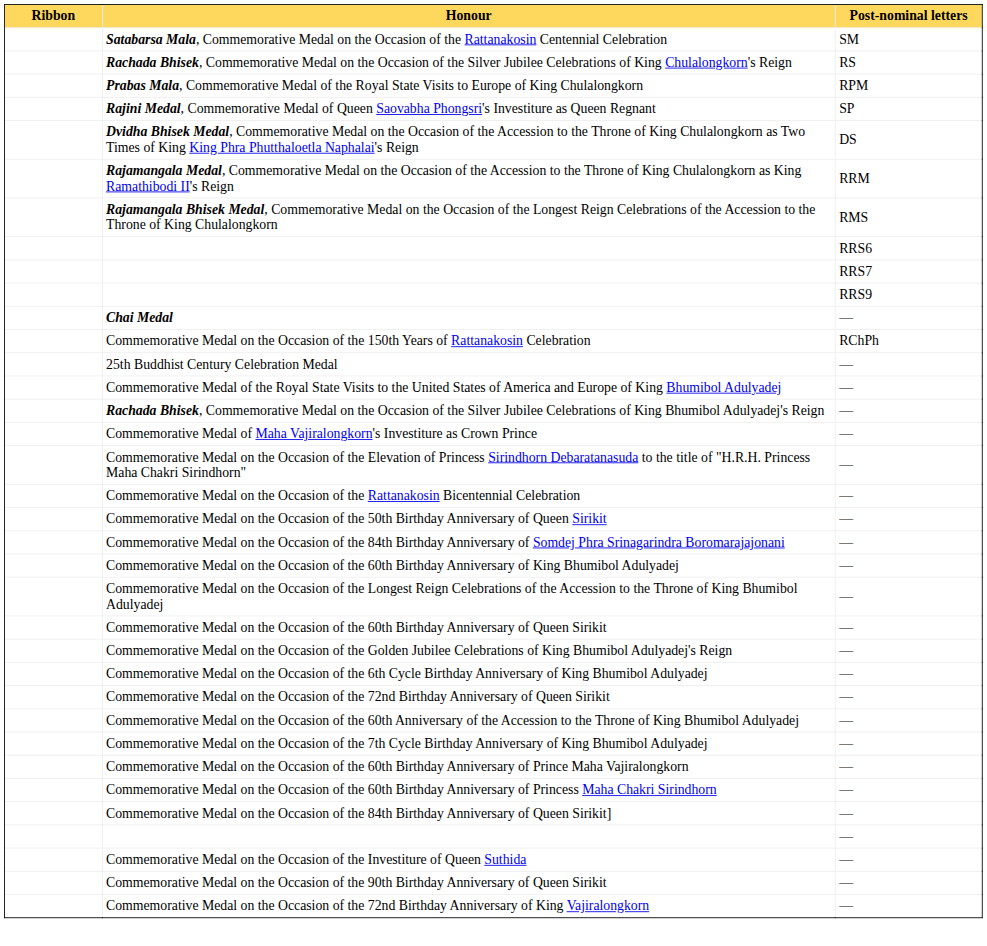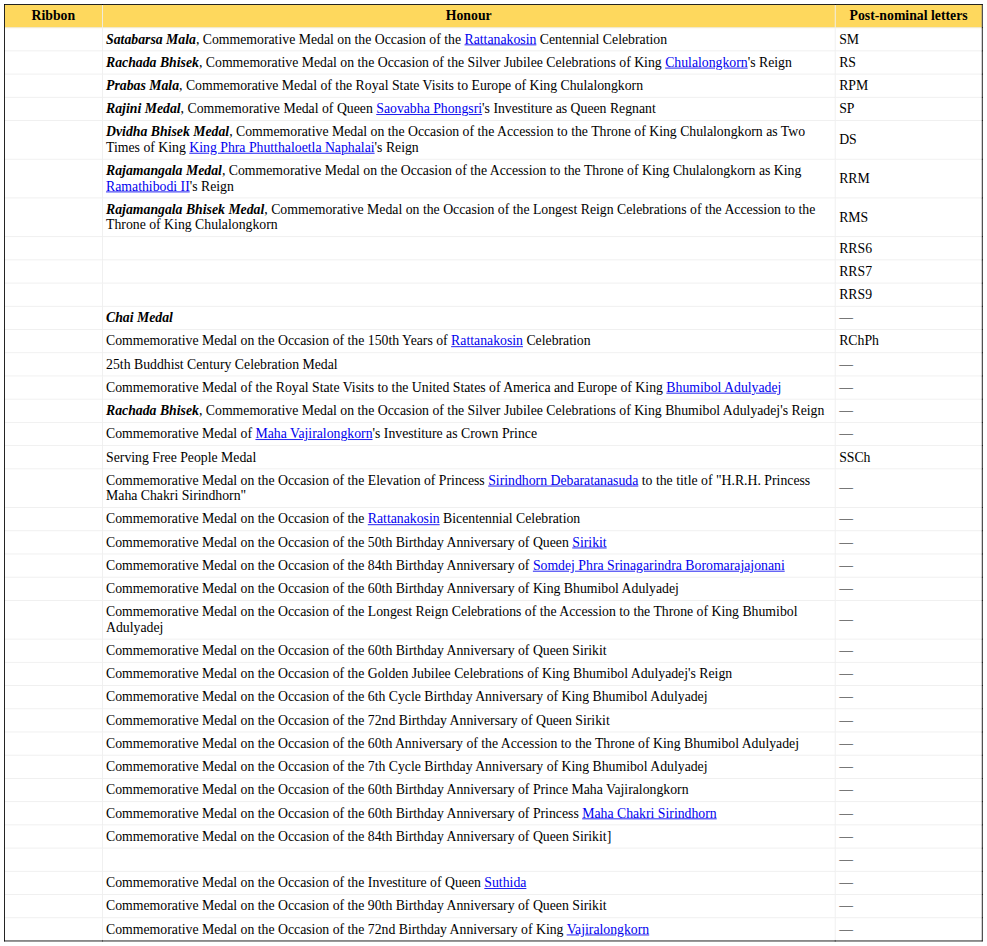 <table border="2" cellpadding="4" cellspacing="0" style="width:90%; margin: 1em 1em 1em 0; background:white; border: 1px solid; border-collapse: collapse;">
 <tr bgcolor="#FED85D">
 <th width="10%" align="center">Ribbon</th>
 <th width="75%" align="center">Honour</th>
 <th width="15%" align="center">Post-nominal letters</th>
 </tr>
 <tr>
 <td></td>
 <td><strong><em>Satabarsa Mala</em></strong>, Commemorative Medal on the Occasion of the <a href='#'>Rattanakosin</a> Centennial Celebration</td>
 <td>SM</td>
 </tr>
 <tr>
 <td></td>
 <td><strong><em>Rachada Bhisek</em></strong>, Commemorative Medal on the Occasion of the Silver Jubilee Celebrations of King <a href='#'>Chulalongkorn</a>'s Reign</td>
 <td>RS</td>
 </tr>
 <tr>
 <td></td>
 <td><strong><em>Prabas Mala</em></strong>, Commemorative Medal of the Royal State Visits to Europe of King Chulalongkorn</td>
 <td>RPM</td>
 </tr>
 <tr>
 <td></td>
 <td><strong><em>Rajini Medal</em></strong>, Commemorative Medal of Queen <a href='#'>Saovabha Phongsri</a>'s Investiture as Queen Regnant</td>
 <td>SP</td>
 </tr>
 <tr>
 <td></td>
 <td><strong><em>Dvidha Bhisek Medal</em></strong>, Commemorative Medal on the Occasion of the Accession to the Throne of King Chulalongkorn as Two Times of King <a href='#'>King Phra Phutthaloetla Naphalai</a>'s Reign</td>
 <td>DS</td>
 </tr>
 <tr>
 <td></td>
 <td><strong><em>Rajamangala Medal</em></strong>, Commemorative Medal on the Occasion of the Accession to the Throne of King Chulalongkorn as King <a href='#'>Ramathibodi II</a>'s Reign</td>
 <td>RRM</td>
 </tr>
 <tr>
 <td></td>
 <td><strong><em>Rajamangala Bhisek Medal</em></strong>, Commemorative Medal on the Occasion of the Longest Reign Celebrations of the Accession to the Throne of King Chulalongkorn</td>
 <td>RMS</td>
 </tr>
 <tr>
 <td></td>
 <td></td>
 <td>RRS6</td>
 </tr>
 <tr>
 <td></td>
 <td></td>
 <td>RRS7</td>
 </tr>
 <tr>
 <td></td>
 <td></td>
 <td>RRS9</td>
 </tr>
 <tr>
 <td></td>
 <td><strong><em>Chai Medal</em></strong></td>
 <td>—</td>
 </tr>
 <tr>
 <td></td>
 <td>Commemorative Medal on the Occasion of the 150th Years of <a href='#'>Rattanakosin</a> Celebration</td>
 <td>RChPh</td>
 </tr>
 <tr>
 <td></td>
 <td>25th Buddhist Century Celebration Medal</td>
 <td>—</td>
 </tr>
 <tr>
 <td></td>
 <td>Commemorative Medal of the Royal State Visits to the United States of America and Europe of King <a href='#'>Bhumibol Adulyadej</a></td>
 <td>—</td>
 </tr>
 <tr>
 <td></td>
 <td><strong><em>Rachada Bhisek</em></strong>, Commemorative Medal on the Occasion of the Silver Jubilee Celebrations of King Bhumibol Adulyadej's Reign</td>
 <td>—</td>
 </tr>
 <tr>
 <td></td>
 <td>Commemorative Medal of <a href='#'>Maha Vajiralongkorn</a>'s Investiture as Crown Prince</td>
 <td>—</td>
+</tr>
+<tr>
+<td></td>
+<td>Serving Free People Medal</td>
+<td>SSCh</td>
 </tr>
 <tr>
 <td></td>
 <td>Commemorative Medal on the Occasion of the Elevation of Princess <a href='#'>Sirindhorn Debaratanasuda</a> to the title of "H.R.H. Princess Maha Chakri Sirindhorn"</td>
 <td>—</td>
 </tr>
 <tr>
 <td></td>
 <td>Commemorative Medal on the Occasion of the <a href='#'>Rattanakosin</a> Bicentennial Celebration</td>
 <td>—</td>
 </tr>
 <tr>
 <td></td>
 <td>Commemorative Medal on the Occasion of the 50th Birthday Anniversary of Queen <a href='#'>Sirikit</a></td>
 <td>—</td>
 </tr>
 <tr>
 <td></td>
 <td>Commemorative Medal on the Occasion of the 84th Birthday Anniversary of <a href='#'>Somdej Phra Srinagarindra Boromarajajonani</a></td>
 <td>—</td>
 </tr>
 <tr>
 <td></td>
 <td>Commemorative Medal on the Occasion of the 60th Birthday Anniversary of King Bhumibol Adulyadej</td>
 <td>—</td>
 </tr>
 <tr>
 <td></td>
 <td>Commemorative Medal on the Occasion of the Longest Reign Celebrations of the Accession to the Throne of King Bhumibol Adulyadej</td>
 <td>—</td>
 </tr>
 <tr>
 <td></td>
 <td>Commemorative Medal on the Occasion of the 60th Birthday Anniversary of Queen Sirikit</td>
 <td>—</td>
 </tr>
 <tr>
 <td></td>
 <td>Commemorative Medal on the Occasion of the Golden Jubilee Celebrations of King Bhumibol Adulyadej's Reign</td>
 <td>—</td>
 </tr>
 <tr>
 <td></td>
 <td>Commemorative Medal on the Occasion of the 6th Cycle Birthday Anniversary of King Bhumibol Adulyadej</td>
 <td>—</td>
 </tr>
 <tr>
 <td></td>
 <td>Commemorative Medal on the Occasion of the 72nd Birthday Anniversary of Queen Sirikit</td>
 <td>—</td>
 </tr>
 <tr>
 <td></td>
 <td>Commemorative Medal on the Occasion of the 60th Anniversary of the Accession to the Throne of King Bhumibol Adulyadej</td>
 <td>—</td>
 </tr>
 <tr>
 <td></td>
 <td>Commemorative Medal on the Occasion of the 7th Cycle Birthday Anniversary of King Bhumibol Adulyadej</td>
 <td>—</td>
 </tr>
 <tr>
 <td></td>
 <td>Commemorative Medal on the Occasion of the 60th Birthday Anniversary of Prince Maha Vajiralongkorn</td>
 <td>—</td>
 </tr>
 <tr>
 <td></td>
 <td>Commemorative Medal on the Occasion of the 60th Birthday Anniversary of Princess <a href='#'>Maha Chakri Sirindhorn</a></td>
 <td>—</td>
 </tr>
 <tr>
 <td></td>
 <td>Commemorative Medal on the Occasion of the 84th Birthday Anniversary of Queen Sirikit]</td>
 <td>—</td>
 </tr>
 <tr>
 <td></td>
 <td></td>
 <td>—</td>
 </tr>
 <tr>
 <td></td>
 <td>Commemorative Medal on the Occasion of the Investiture of Queen <a href='#'>Suthida</a></td>
 <td>—</td>
 </tr>
 <tr>
 <td></td>
 <td>Commemorative Medal on the Occasion of the 90th Birthday Anniversary of  Queen Sirikit</td>
 <td>—</td>
 </tr>
 <tr>
 <td></td>
 <td>Commemorative Medal on the Occasion of the 72nd Birthday Anniversary of King <a href='#'>Vajiralongkorn</a></td>
 <td>—</td>
 </tr>
 </table>
